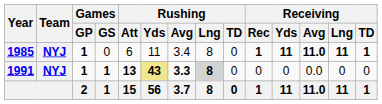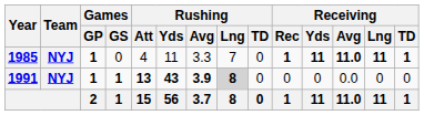 <table class="wikitable" style="text-align:center;">
 <tr>
 <th rowspan="2">Year</th>
 <th rowspan="2">Team</th>
 <th colspan="2">Games</th>
 <th colspan="5">Rushing</th>
 <th colspan="5">Receiving</th>
 </tr>
 <tr>
 <th>GP</th>
 <th>GS</th>
 <th>Att</th>
 <th>Yds</th>
 <th>Avg</th>
 <th>Lng</th>
 <th>TD</th>
 <th>Rec</th>
 <th>Yds</th>
 <th>Avg</th>
 <th>Lng</th>
 <th>TD</th>
 </tr>
 <tr>
 <th><a href='#'>1985</a></th>
 <th><a href='#'>NYJ</a></th>
 <td><strong>1</strong></td>
 <td>0</td>
-<td>6</td>
+<td>4</td>
 <td>11</td>
-<td>3.4</td>
-<td>8</td>
+<td>3.3</td>
+<td>7</td>
 <td>0</td>
 <td><strong>1</strong></td>
 <td><strong>11</strong></td>
 <td><strong>11.0</strong></td>
 <td><strong>11</strong></td>
 <td><strong>1</strong></td>
 </tr>
 <tr>
 <th><a href='#'>1991</a></th>
 <th><a href='#'>NYJ</a></th>
 <td><strong>1</strong></td>
 <td><strong>1</strong></td>
 <td><strong>13</strong></td>
-<td style="background: khaki;"><strong>43</strong></td>
-<td><strong>3.3</strong></td>
+<td><strong>43</strong></td>
+<td><strong>3.9</strong></td>
 <td style="background: lightgrey;"><strong>8</strong></td>
 <td>0</td>
 <td>0</td>
 <td>0</td>
 <td>0.0</td>
 <td>0</td>
 <td>0</td>
 </tr>
 <tr>
 <th colspan="2"></th>
 <th>2</th>
 <th>1</th>
 <th>15</th>
 <th>56</th>
 <th>3.7</th>
 <th>8</th>
 <th>0</th>
 <th>1</th>
 <th>11</th>
 <th>11.0</th>
 <th>11</th>
 <th>1</th>
 </tr>
 </table>
